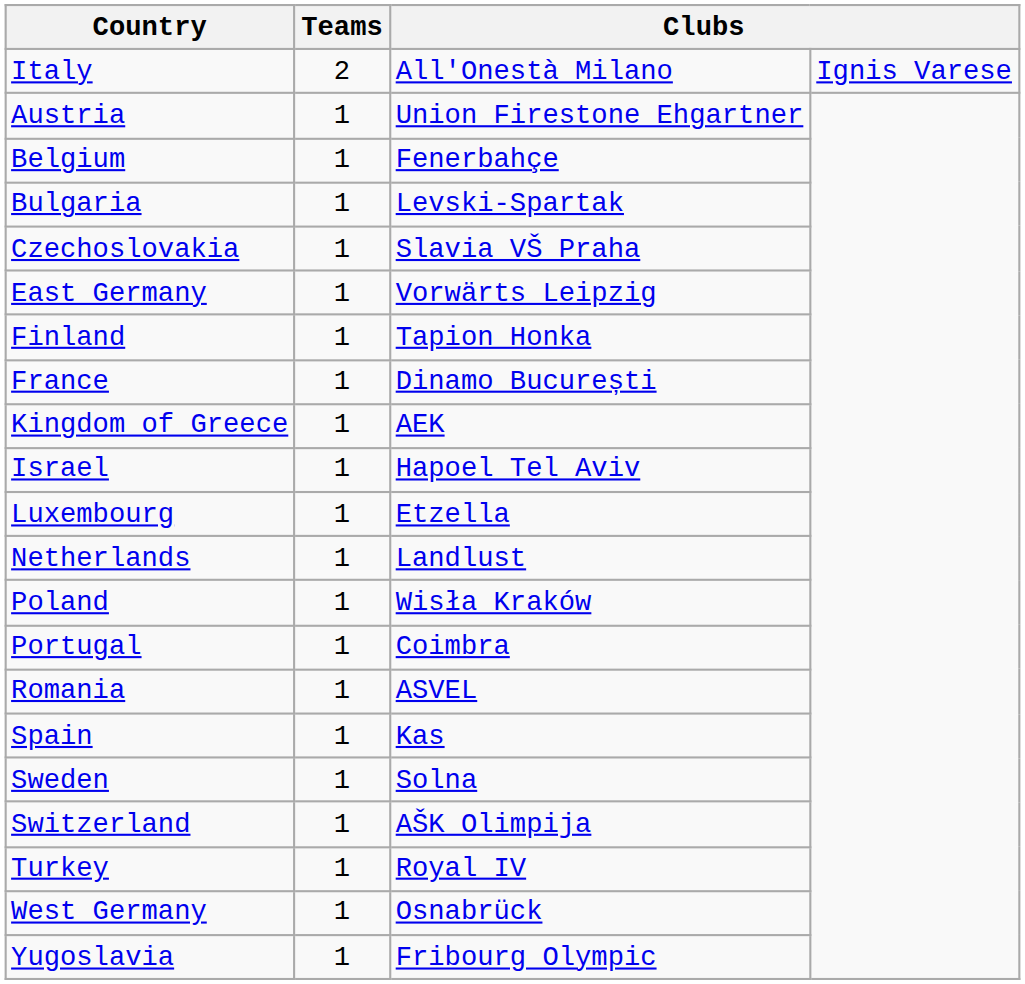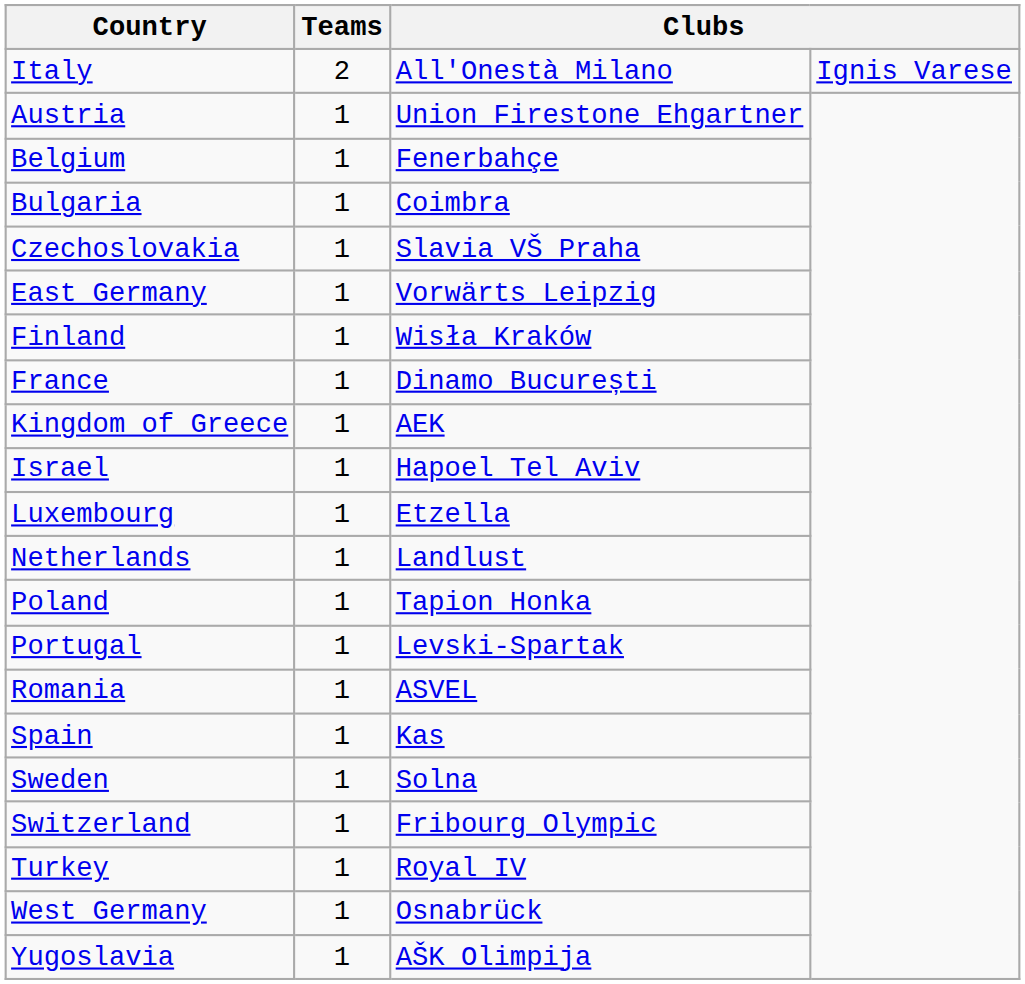 <table class="wikitable" style="margin-left:0.5em;">
 <tr>
 <th>Country</th>
 <th>Teams</th>
 <th colspan=5>Clubs</th>
 </tr>
 <tr>
 <td> <a href='#'>Italy</a></td>
 <td align=center>2</td>
 <td><a href='#'>All'Onestà Milano</a></td>
 <td><a href='#'>Ignis Varese</a></td>
 </tr>
 <tr>
 <td> <a href='#'>Austria</a></td>
 <td align=center>1</td>
 <td><a href='#'>Union Firestone Ehgartner</a></td>
 </tr>
 <tr>
 <td> <a href='#'>Belgium</a></td>
 <td align=center>1</td>
 <td><a href='#'>Fenerbahçe</a></td>
 </tr>
 <tr>
 <td> <a href='#'>Bulgaria</a></td>
 <td align=center>1</td>
-<td><a href='#'>Levski-Spartak</a></td>
+<td><a href='#'>Coimbra</a></td>
 </tr>
 <tr>
 <td> <a href='#'>Czechoslovakia</a></td>
 <td align=center>1</td>
 <td><a href='#'>Slavia VŠ Praha</a></td>
 </tr>
 <tr>
 <td> <a href='#'>East Germany</a></td>
 <td align=center>1</td>
 <td><a href='#'>Vorwärts Leipzig</a></td>
 </tr>
 <tr>
 <td> <a href='#'>Finland</a></td>
 <td align=center>1</td>
-<td><a href='#'>Tapion Honka</a></td>
+<td><a href='#'>Wisła Kraków</a></td>
 </tr>
 <tr>
 <td> <a href='#'>France</a></td>
 <td align=center>1</td>
 <td><a href='#'>Dinamo București</a></td>
 </tr>
 <tr>
 <td> <a href='#'>Kingdom of Greece</a></td>
 <td align=center>1</td>
 <td><a href='#'>AEK</a></td>
 </tr>
 <tr>
 <td> <a href='#'>Israel</a></td>
 <td align=center>1</td>
 <td><a href='#'>Hapoel Tel Aviv</a></td>
 </tr>
 <tr>
 <td> <a href='#'>Luxembourg</a></td>
 <td align=center>1</td>
 <td><a href='#'>Etzella</a></td>
 </tr>
 <tr>
 <td> <a href='#'>Netherlands</a></td>
 <td align=center>1</td>
 <td><a href='#'>Landlust</a></td>
 </tr>
 <tr>
 <td> <a href='#'>Poland</a></td>
 <td align=center>1</td>
-<td><a href='#'>Wisła Kraków</a></td>
+<td><a href='#'>Tapion Honka</a></td>
 </tr>
 <tr>
 <td> <a href='#'>Portugal</a></td>
 <td align=center>1</td>
-<td><a href='#'>Coimbra</a></td>
+<td><a href='#'>Levski-Spartak</a></td>
 </tr>
 <tr>
 <td> <a href='#'>Romania</a></td>
 <td align=center>1</td>
 <td><a href='#'>ASVEL</a></td>
 </tr>
 <tr>
 <td> <a href='#'>Spain</a></td>
 <td align=center>1</td>
 <td><a href='#'>Kas</a></td>
 </tr>
 <tr>
 <td> <a href='#'>Sweden</a></td>
 <td align=center>1</td>
 <td><a href='#'>Solna</a></td>
 </tr>
 <tr>
 <td> <a href='#'>Switzerland</a></td>
 <td align=center>1</td>
-<td><a href='#'>AŠK Olimpija</a></td>
+<td><a href='#'>Fribourg Olympic</a></td>
 </tr>
 <tr>
 <td> <a href='#'>Turkey</a></td>
 <td align=center>1</td>
 <td><a href='#'>Royal IV</a></td>
 </tr>
 <tr>
 <td> <a href='#'>West Germany</a></td>
 <td align=center>1</td>
 <td><a href='#'>Osnabrück</a></td>
 </tr>
 <tr>
 <td> <a href='#'>Yugoslavia</a></td>
 <td align=center>1</td>
-<td><a href='#'>Fribourg Olympic</a></td>
+<td><a href='#'>AŠK Olimpija</a></td>
 </tr>
 </table>
